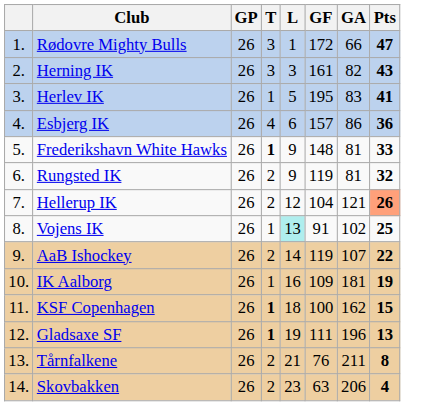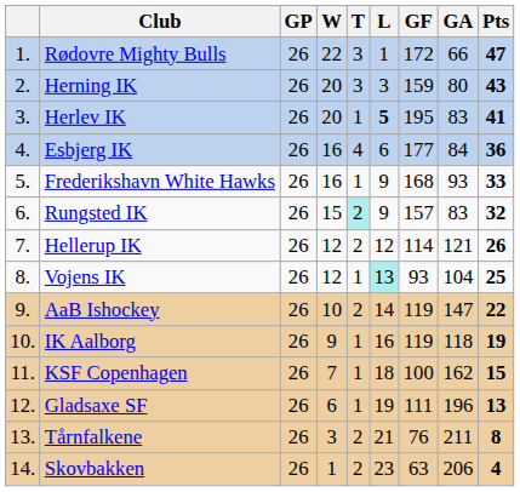 <table class="wikitable">
 <tr>
 <th></th>
 <th>Club</th>
 <th>GP</th>
+<th>W</th>
 <th>T</th>
 <th>L</th>
 <th>GF</th>
 <th>GA</th>
 <th>Pts</th>
 </tr>
 <tr align="center" style="background:#BCD2EE;">
 <td>1.</td>
 <td align="left"><a href='#'>Rødovre Mighty Bulls</a></td>
 <td>26</td>
+<td>22</td>
 <td>3</td>
 <td>1</td>
 <td>172</td>
 <td>66</td>
 <td><strong>47</strong></td>
 </tr>
 <tr align="center" style="background:#BCD2EE;">
 <td>2.</td>
 <td align="left"><a href='#'>Herning IK</a></td>
 <td>26</td>
+<td>20</td>
 <td>3</td>
 <td>3</td>
-<td>161</td>
-<td>82</td>
+<td>159</td>
+<td>80</td>
 <td><strong>43</strong></td>
 </tr>
 <tr align="center" style="background:#BCD2EE;">
 <td>3.</td>
 <td align="left"><a href='#'>Herlev IK</a></td>
 <td>26</td>
+<td>20</td>
 <td>1</td>
-<td>5</td>
+<td><strong>5</strong></td>
 <td>195</td>
 <td>83</td>
 <td><strong>41</strong></td>
 </tr>
 <tr align="center" style="background:#BCD2EE;">
 <td>4.</td>
 <td align="left"><a href='#'>Esbjerg IK</a></td>
 <td>26</td>
+<td>16</td>
 <td>4</td>
 <td>6</td>
-<td>157</td>
-<td>86</td>
+<td>177</td>
+<td>84</td>
 <td><strong>36</strong></td>
 </tr>
 <tr align="center">
 <td>5.</td>
 <td align="left"><a href='#'>Frederikshavn White Hawks</a></td>
 <td>26</td>
-<td><strong>1</strong></td>
+<td>16</td>
+<td>1</td>
 <td>9</td>
-<td>148</td>
-<td>81</td>
+<td>168</td>
+<td>93</td>
 <td><strong>33</strong></td>
 </tr>
 <tr align="center">
 <td>6.</td>
 <td align="left"><a href='#'>Rungsted IK</a></td>
 <td>26</td>
-<td>2</td>
+<td>15</td>
+<td style="background: paleturquoise;">2</td>
 <td>9</td>
-<td>119</td>
-<td>81</td>
+<td>157</td>
+<td>83</td>
 <td><strong>32</strong></td>
 </tr>
 <tr align="center">
 <td>7.</td>
 <td align="left"><a href='#'>Hellerup IK</a></td>
 <td>26</td>
+<td>12</td>
 <td>2</td>
 <td>12</td>
-<td>104</td>
+<td>114</td>
 <td>121</td>
-<td style="background: lightsalmon;"><strong>26</strong></td>
+<td><strong>26</strong></td>
 </tr>
 <tr align="center">
 <td>8.</td>
 <td align="left"><a href='#'>Vojens IK</a></td>
 <td>26</td>
+<td>12</td>
 <td>1</td>
 <td style="background: paleturquoise;">13</td>
-<td>91</td>
-<td>102</td>
+<td>93</td>
+<td>104</td>
 <td><strong>25</strong></td>
 </tr>
 <tr align="center" style="background:#EECFA1;">
 <td>9.</td>
 <td align="left"><a href='#'>AaB Ishockey</a></td>
 <td>26</td>
+<td>10</td>
 <td>2</td>
 <td>14</td>
 <td>119</td>
-<td>107</td>
+<td>147</td>
 <td><strong>22</strong></td>
 </tr>
 <tr align="center" style="background:#EECFA1;">
 <td>10.</td>
 <td align="left"><a href='#'>IK Aalborg</a></td>
 <td>26</td>
+<td>9</td>
 <td>1</td>
 <td>16</td>
-<td>109</td>
-<td>181</td>
+<td>119</td>
+<td>118</td>
 <td><strong>19</strong></td>
 </tr>
 <tr align="center" style="background:#EECFA1;">
 <td>11.</td>
 <td align="left"><a href='#'>KSF Copenhagen</a></td>
 <td>26</td>
-<td><strong>1</strong></td>
+<td>7</td>
+<td>1</td>
 <td>18</td>
 <td>100</td>
 <td>162</td>
 <td><strong>15</strong></td>
 </tr>
 <tr align="center" style="background:#EECFA1;">
 <td>12.</td>
 <td align="left"><a href='#'>Gladsaxe SF</a></td>
 <td>26</td>
-<td><strong>1</strong></td>
+<td>6</td>
+<td>1</td>
 <td>19</td>
 <td>111</td>
 <td>196</td>
 <td><strong>13</strong></td>
 </tr>
 <tr align="center" style="background:#EECFA1;">
 <td>13.</td>
 <td align="left"><a href='#'>Tårnfalkene</a></td>
 <td>26</td>
+<td>3</td>
 <td>2</td>
 <td>21</td>
 <td>76</td>
 <td>211</td>
 <td><strong>8</strong></td>
 </tr>
 <tr align="center" style="background:#EECFA1;">
 <td>14.</td>
 <td align="left"><a href='#'>Skovbakken</a></td>
 <td>26</td>
+<td>1</td>
 <td>2</td>
 <td>23</td>
 <td>63</td>
 <td>206</td>
 <td><strong>4</strong></td>
 </tr>
 </table>
